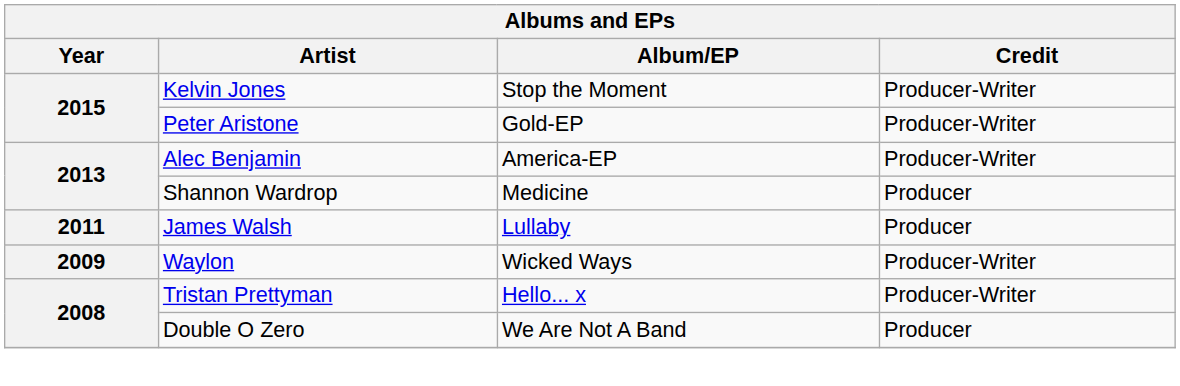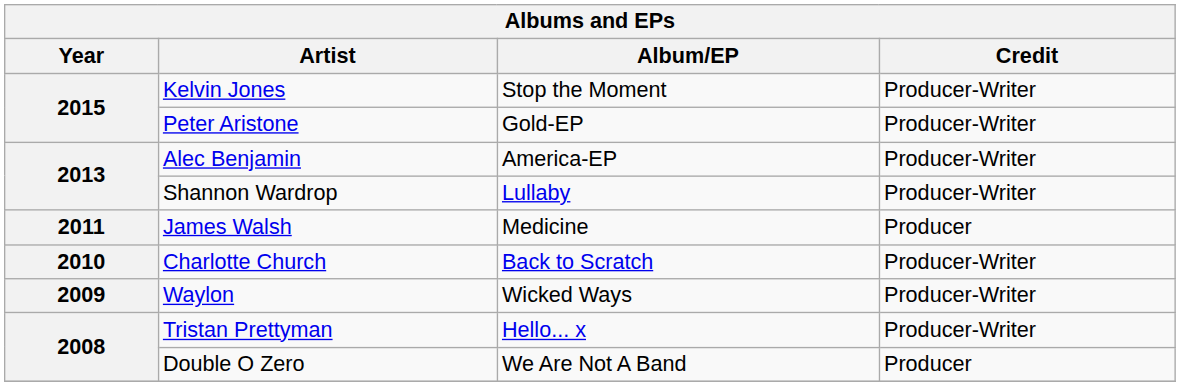 <table class="wikitable">
 <tr>
 <th colspan="4">Albums and EPs</th>
 </tr>
 <tr bgcolor="#CCCCCC">
 <th width="150">Year</th>
 <th width="350">Artist</th>
 <th width="400">Album/EP</th>
 <th width="300">Credit</th>
 </tr>
 <tr>
 <th scope=row rowspan="2">2015</th>
 <td><a href='#'>Kelvin Jones</a></td>
 <td>Stop the Moment</td>
 <td>Producer-Writer</td>
 </tr>
 <tr>
 <td><a href='#'>Peter Aristone</a></td>
 <td>Gold-EP</td>
 <td>Producer-Writer</td>
 </tr>
 <tr>
 <th scope=row rowspan="2">2013</th>
 <td><a href='#'>Alec Benjamin</a></td>
 <td>America-EP</td>
 <td>Producer-Writer</td>
 </tr>
 <tr>
 <td>Shannon Wardrop</td>
+<td><a href='#'>Lullaby</a></td>
+<td>Producer-Writer</td>
+</tr>
+<tr>
+<th scope=row rowspan="1">2011</th>
+<td><a href='#'>James Walsh</a></td>
 <td>Medicine</td>
 <td>Producer</td>
 </tr>
 <tr>
-<th scope=row rowspan="1">2011</th>
-<td><a href='#'>James Walsh</a></td>
-<td><a href='#'>Lullaby</a></td>
-<td>Producer</td>
+<th scope=row rowspan="1">2010</th>
+<td><a href='#'>Charlotte Church</a></td>
+<td><a href='#'>Back to Scratch</a></td>
+<td>Producer-Writer</td>
 </tr>
 <tr>
 <th scope=row rowspan="1">2009</th>
 <td><a href='#'>Waylon</a></td>
 <td>Wicked Ways</td>
 <td>Producer-Writer</td>
 </tr>
 <tr>
 <th scope=row rowspan="2">2008</th>
 <td><a href='#'>Tristan Prettyman</a></td>
 <td><a href='#'>Hello... x</a></td>
 <td>Producer-Writer</td>
 </tr>
 <tr>
 <td>Double O Zero</td>
 <td>We Are Not A Band</td>
 <td>Producer</td>
 </tr>
 <tr>
 </tr>
 </table>
